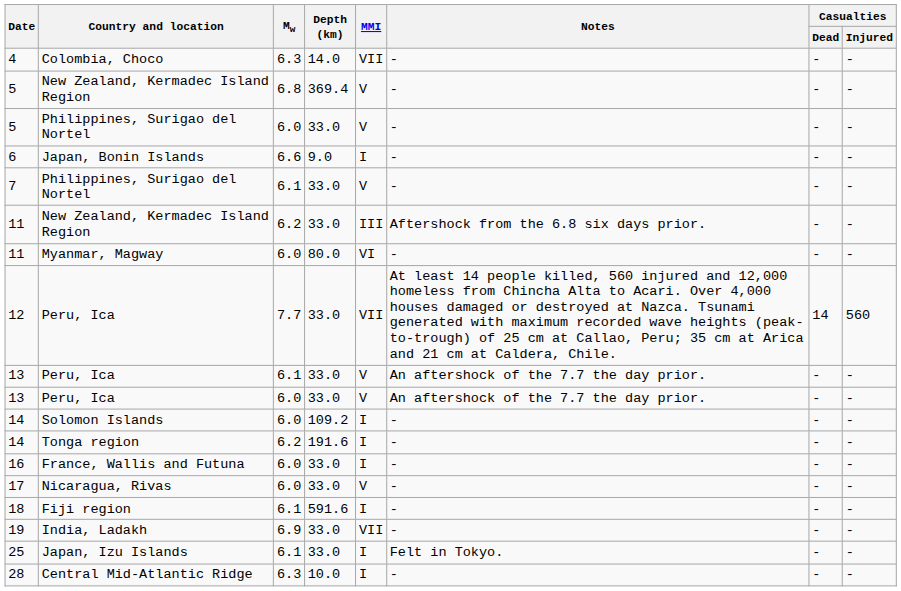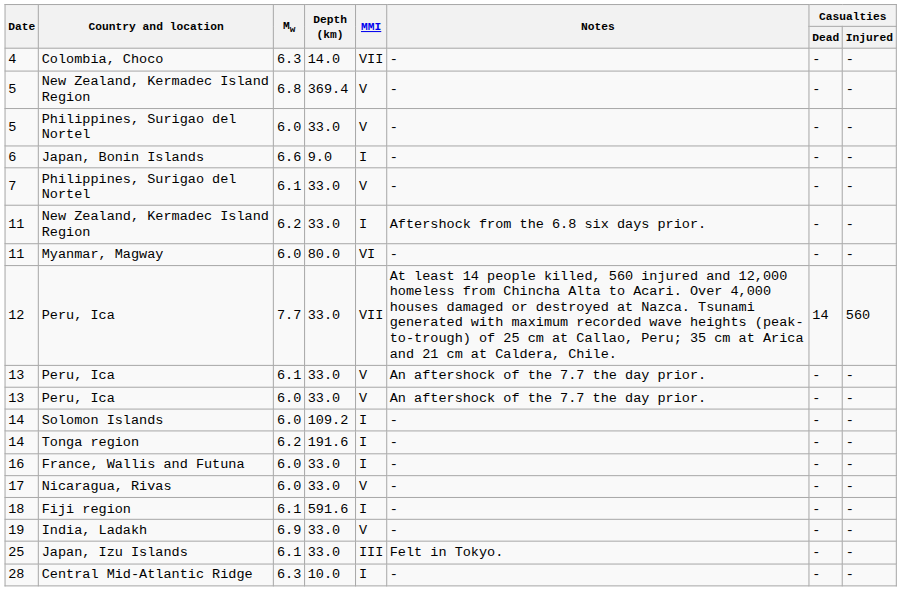 <table class="wikitable sortable" style="border:1px black; margin-left:1em;">
 <tr>
 <th rowspan="2"><small>Date</small></th>
 <th rowspan="2" style="width: 220px"><small>Country and location</small></th>
 <th rowspan="2"><small>M<sub>w</sub></small></th>
 <th rowspan="2"><small>Depth (km)</small></th>
 <th rowspan="2"><small><a href='#'>MMI</a></small></th>
 <th rowspan="2" class="unsortable"><small>Notes</small></th>
 <th colspan="2"><small>Casualties</small></th>
 </tr>
 <tr>
 <th><small>Dead</small></th>
 <th><small>Injured</small></th>
 </tr>
 <tr>
 <td>4</td>
 <td>Colombia, Choco</td>
 <td>6.3</td>
 <td>14.0</td>
 <td>VII</td>
 <td>-</td>
 <td>-</td>
 <td>-</td>
 </tr>
 <tr>
 <td>5</td>
 <td>New Zealand, Kermadec Island Region</td>
 <td>6.8</td>
 <td>369.4</td>
 <td>V</td>
 <td>-</td>
 <td>-</td>
 <td>-</td>
 </tr>
 <tr>
 <td>5</td>
 <td>Philippines, Surigao del Nortel</td>
 <td>6.0</td>
 <td>33.0</td>
 <td>V</td>
 <td>-</td>
 <td>-</td>
 <td>-</td>
 </tr>
 <tr>
 <td>6</td>
 <td>Japan, Bonin Islands</td>
 <td>6.6</td>
 <td>9.0</td>
 <td>I</td>
 <td>-</td>
 <td>-</td>
 <td>-</td>
 </tr>
 <tr>
 <td>7</td>
 <td>Philippines, Surigao del Nortel</td>
 <td>6.1</td>
 <td>33.0</td>
 <td>V</td>
 <td>-</td>
 <td>-</td>
 <td>-</td>
 </tr>
 <tr>
 <td>11</td>
 <td>New Zealand, Kermadec Island Region</td>
 <td>6.2</td>
 <td>33.0</td>
-<td>III</td>
+<td>I</td>
 <td>Aftershock from the 6.8 six days prior.</td>
 <td>-</td>
 <td>-</td>
 </tr>
 <tr>
 <td>11</td>
 <td>Myanmar, Magway</td>
 <td>6.0</td>
 <td>80.0</td>
 <td>VI</td>
 <td>-</td>
 <td>-</td>
 <td>-</td>
 </tr>
 <tr>
 <td>12</td>
 <td>Peru, Ica</td>
 <td>7.7</td>
 <td>33.0</td>
 <td>VII</td>
 <td>At least 14 people killed, 560 injured and 12,000 homeless from Chincha Alta to Acari. Over 4,000 houses damaged or destroyed at Nazca. Tsunami generated with maximum recorded wave heights (peak-to-trough) of 25 cm at Callao, Peru; 35 cm at Arica and 21 cm at Caldera, Chile.</td>
 <td>14</td>
 <td>560</td>
 </tr>
 <tr>
 <td>13</td>
 <td>Peru, Ica</td>
 <td>6.1</td>
 <td>33.0</td>
 <td>V</td>
 <td>An aftershock of the 7.7 the day prior.</td>
 <td>-</td>
 <td>-</td>
 </tr>
 <tr>
 <td>13</td>
 <td>Peru, Ica</td>
 <td>6.0</td>
 <td>33.0</td>
 <td>V</td>
 <td>An aftershock of the 7.7 the day prior.</td>
 <td>-</td>
 <td>-</td>
 </tr>
 <tr>
 <td>14</td>
 <td>Solomon Islands</td>
 <td>6.0</td>
 <td>109.2</td>
 <td>I</td>
 <td>-</td>
 <td>-</td>
 <td>-</td>
 </tr>
 <tr>
 <td>14</td>
 <td>Tonga region</td>
 <td>6.2</td>
 <td>191.6</td>
 <td>I</td>
 <td>-</td>
 <td>-</td>
 <td>-</td>
 </tr>
 <tr>
 <td>16</td>
 <td>France, Wallis and Futuna</td>
 <td>6.0</td>
 <td>33.0</td>
 <td>I</td>
 <td>-</td>
 <td>-</td>
 <td>-</td>
 </tr>
 <tr>
 <td>17</td>
 <td>Nicaragua, Rivas</td>
 <td>6.0</td>
 <td>33.0</td>
 <td>V</td>
 <td>-</td>
 <td>-</td>
 <td>-</td>
 </tr>
 <tr>
 <td>18</td>
 <td>Fiji region</td>
 <td>6.1</td>
 <td>591.6</td>
 <td>I</td>
 <td>-</td>
 <td>-</td>
 <td>-</td>
 </tr>
 <tr>
 <td>19</td>
 <td>India, Ladakh</td>
 <td>6.9</td>
 <td>33.0</td>
-<td>VII</td>
+<td>V</td>
 <td>-</td>
 <td>-</td>
 <td>-</td>
 </tr>
 <tr>
 <td>25</td>
 <td>Japan, Izu Islands</td>
 <td>6.1</td>
 <td>33.0</td>
-<td>I</td>
+<td>III</td>
 <td>Felt in Tokyo.</td>
 <td>-</td>
 <td>-</td>
 </tr>
 <tr>
 <td>28</td>
 <td>Central Mid-Atlantic Ridge</td>
 <td>6.3</td>
 <td>10.0</td>
 <td>I</td>
 <td>-</td>
 <td>-</td>
 <td>-</td>
 </tr>
 </table>
